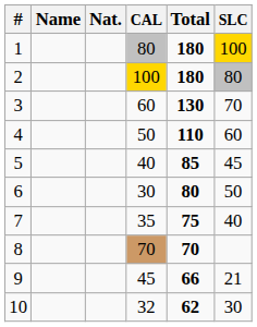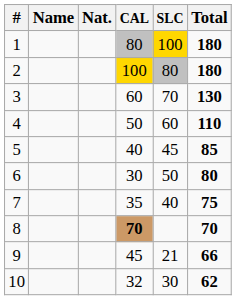 <table class="wikitable sortable" style="text-align:center;">
 <tr>
 <th>#</th>
 <th>Name</th>
 <th>Nat.</th>
 <th><small>CAL</small></th>
+<th><small>SLC</small></th>
 <th>Total</th>
-<th><small>SLC</small></th>
 </tr>
 <tr>
 <td>1</td>
 <td align=left></td>
 <td></td>
 <td bgcolor=silver>80</td>
+<td bgcolor=gold>100</td>
 <td><strong>180</strong></td>
-<td bgcolor=gold>100</td>
 </tr>
 <tr>
 <td>2</td>
 <td align=left></td>
 <td></td>
 <td bgcolor=gold>100</td>
+<td bgcolor=silver>80</td>
 <td><strong>180</strong></td>
-<td bgcolor=silver>80</td>
 </tr>
 <tr>
 <td>3</td>
 <td align=left></td>
 <td></td>
 <td>60</td>
+<td>70</td>
 <td><strong>130</strong></td>
-<td>70</td>
 </tr>
 <tr>
 <td>4</td>
 <td align=left></td>
 <td></td>
 <td>50</td>
+<td>60</td>
 <td><strong>110</strong></td>
-<td>60</td>
 </tr>
 <tr>
 <td>5</td>
 <td align=left></td>
 <td></td>
 <td>40</td>
+<td>45</td>
 <td><strong>85</strong></td>
-<td>45</td>
 </tr>
 <tr>
 <td>6</td>
 <td align=left></td>
 <td></td>
 <td>30</td>
+<td>50</td>
 <td><strong>80</strong></td>
-<td>50</td>
 </tr>
 <tr>
 <td>7</td>
 <td align=left></td>
 <td></td>
 <td>35</td>
+<td>40</td>
 <td><strong>75</strong></td>
-<td>40</td>
 </tr>
 <tr>
 <td>8</td>
 <td align=left></td>
 <td></td>
-<td bgcolor=cc9966>70</td>
+<td bgcolor=cc9966><strong>70</strong></td>
+<td></td>
 <td><strong>70</strong></td>
-<td></td>
 </tr>
 <tr>
 <td>9</td>
 <td align=left></td>
 <td></td>
 <td>45</td>
+<td>21</td>
 <td><strong>66</strong></td>
-<td>21</td>
 </tr>
 <tr>
 <td>10</td>
 <td align=left></td>
 <td></td>
 <td>32</td>
+<td>30</td>
 <td><strong>62</strong></td>
-<td>30</td>
 </tr>
 </table>
